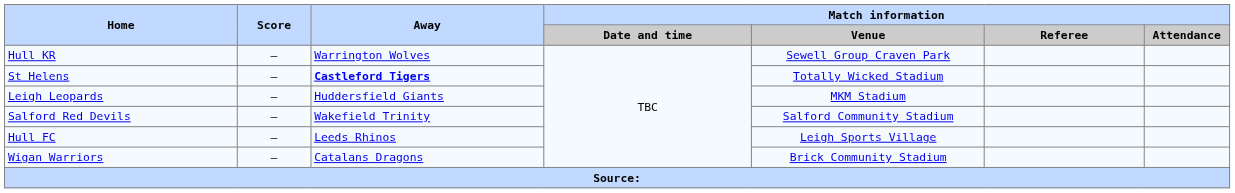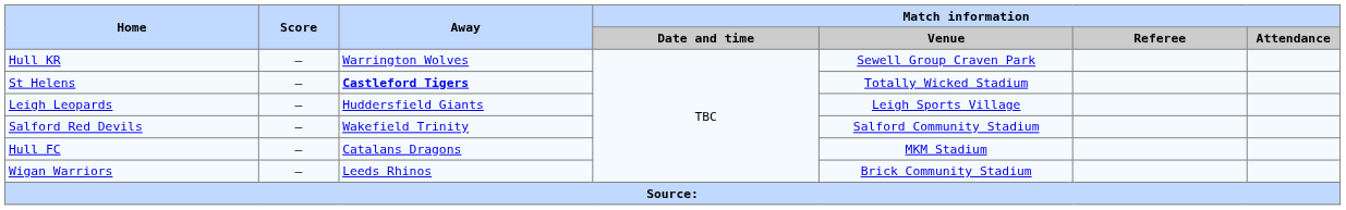 <table border=1 style="border-collapse:collapse; font-size:90%; text-align:center;" cellpadding=3 cellspacing=0 width=100%>
 <tr style="background:#C1D8ff;">
 <th scope="col" rowspan=2 width=19%>Home</th>
 <th scope="col" rowspan=2 width=6%>Score</th>
 <th scope="col" rowspan=2 width=19%>Away</th>
 <th colspan=4>Match information</th>
 </tr>
 <tr style="background:#CCCCCC;">
 <th scope="col" width=17%>Date and time</th>
 <th scope="col" width=19%>Venue</th>
 <th scope="col" width=13%>Referee</th>
 <th scope="col" width=7%>Attendance</th>
 </tr>
 <tr style="background:#F5FAFF;">
 <td style="text-align:left;"> <a href='#'>Hull KR</a></td>
 <td>–</td>
 <td style="text-align:left;"> <a href='#'>Warrington Wolves</a></td>
 <td Rowspan=6>TBC</td>
 <td><a href='#'>Sewell Group Craven Park</a></td>
 <td></td>
 <td></td>
 </tr>
 <tr style="background:#F5FAFF;">
 <td style="text-align:left;"> <a href='#'>St Helens</a></td>
 <td>–</td>
 <td style="text-align:left;"><strong> <a href='#'>Castleford Tigers</a></strong></td>
 <td><a href='#'>Totally Wicked Stadium</a></td>
 <td></td>
 <td></td>
 </tr>
 <tr style="background:#F5FAFF;">
 <td style="text-align:left;"> <a href='#'>Leigh Leopards</a></td>
 <td>–</td>
 <td style="text-align:left;"> <a href='#'>Huddersfield Giants</a></td>
-<td><a href='#'>MKM Stadium</a></td>
+<td><a href='#'>Leigh Sports Village</a></td>
 <td></td>
 <td></td>
 </tr>
 <tr style="background:#F5FAFF;">
 <td style="text-align:left;"> <a href='#'>Salford Red Devils</a></td>
 <td>–</td>
 <td style="text-align:left;"> <a href='#'>Wakefield Trinity</a></td>
 <td><a href='#'>Salford Community Stadium</a></td>
 <td></td>
 <td></td>
 </tr>
 <tr style="background:#F5FAFF;">
 <td style="text-align:left;"> <a href='#'>Hull FC</a></td>
 <td>–</td>
-<td style="text-align:left;"> <a href='#'>Leeds Rhinos</a></td>
-<td><a href='#'>Leigh Sports Village</a></td>
+<td style="text-align:left;"> <a href='#'>Catalans Dragons</a></td>
+<td><a href='#'>MKM Stadium</a></td>
 <td></td>
 <td></td>
 </tr>
 <tr style="background:#F5FAFF;">
 <td style="text-align:left;"> <a href='#'>Wigan Warriors</a></td>
 <td>–</td>
-<td style="text-align:left;"> <a href='#'>Catalans Dragons</a></td>
+<td style="text-align:left;"> <a href='#'>Leeds Rhinos</a></td>
 <td><a href='#'>Brick Community Stadium</a></td>
 <td></td>
 <td></td>
 </tr>
 <tr style="background:#c1d8ff;">
 <th colspan=7>Source:</th>
 </tr>
 </table>
